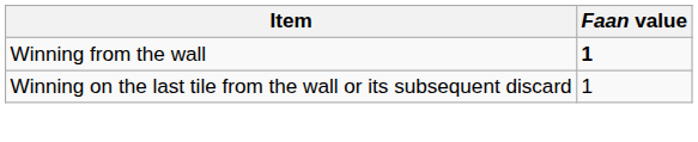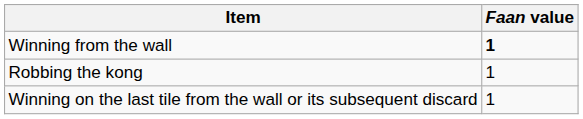 <table class="wikitable">
 <tr>
 <th>Item</th>
 <th><em>Faan</em> value</th>
 </tr>
 <tr>
 <td>Winning from the wall</td>
 <td><strong>1</strong></td>
 </tr>
 <tr>
+<td>Robbing the kong</td>
+<td>1</td>
+</tr>
+<tr>
 <td>Winning on the last tile from the wall or its subsequent discard</td>
 <td>1</td>
 </tr>
 </table>
